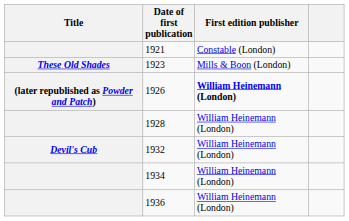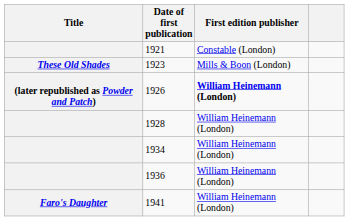 <table class="wikitable plainrowheaders sortable" style="margin-right: 0;">
 <tr>
 <th width="220">Title</th>
 <th width="60">Date of first<br>publication</th>
 <th width="180">First edition publisher</th>
 <th width="50" class="unsortable"></th>
 </tr>
 <tr>
 <th scope="row"></th>
 <td>1921</td>
 <td><a href='#'>Constable</a> (London)</td>
 <td></td>
 </tr>
 <tr>
 <th scope="row"><em><a href='#'>These Old Shades</a></em></th>
 <td>1923</td>
 <td><a href='#'>Mills & Boon</a> (London)</td>
 <td></td>
 </tr>
 <tr>
 <th scope="row"><br> (later republished as <em><a href='#'>Powder and Patch</a></em>)</th>
 <td>1926</td>
 <td><strong><a href='#'>William Heinemann</a> (London)</strong></td>
 <td></td>
 </tr>
 <tr>
 <th scope="row"></th>
 <td>1928</td>
 <td><a href='#'>William Heinemann</a> (London)</td>
 <td></td>
 </tr>
 <tr>
-<th scope="row"><em><a href='#'>Devil's Cub</a></em></th>
-<td>1932</td>
-<td><a href='#'>William Heinemann</a> (London)</td>
-<td></td>
-</tr>
-<tr>
 <th scope="row"></th>
 <td>1934</td>
 <td><a href='#'>William Heinemann</a> (London)</td>
 <td></td>
 </tr>
 <tr>
 <th scope="row"></th>
 <td>1936</td>
 <td><a href='#'>William Heinemann</a> (London)</td>
 <td></td>
 </tr>
+<tr>
+<th scope="row"><em><a href='#'>Faro's Daughter</a></em></th>
+<td>1941</td>
+<td><a href='#'>William Heinemann</a> (London)</td>
+<td></td>
+</tr>
 </table>
